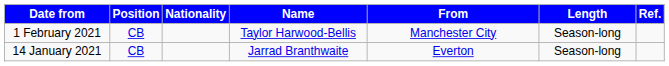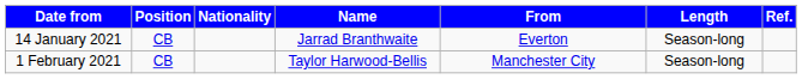 <table class="wikitable"  style="text-align:center; font-size:90%; ">
 <tr>
 <th style="background:#0000FF; color:white; width:120px;">Date from</th>
 <th style="background:#0000FF; color:white; width:50px;">Position</th>
 <th style="background:#0000FF; color:white; width:50px;">Nationality</th>
 <th style="background:#0000FF; color:white; width:160px;">Name</th>
 <th style="background:#0000FF; color:white; width:200px;">From</th>
 <th style="background:#0000FF; color:white; width:110px;">Length</th>
 <th style="background:#0000FF; color:white; width:25px;">Ref.</th>
 </tr>
 <tr>
+<td>14 January 2021</td>
+<td><a href='#'>CB</a></td>
+<td></td>
+<td><a href='#'>Jarrad Branthwaite</a></td>
+<td> <a href='#'>Everton</a></td>
+<td>Season-long</td>
+<td></td>
+</tr>
+<tr>
 <td>1 February 2021</td>
 <td><a href='#'>CB</a></td>
 <td></td>
 <td><a href='#'>Taylor Harwood-Bellis</a></td>
 <td> <a href='#'>Manchester City</a></td>
 <td>Season-long</td>
 <td></td>
 </tr>
-<tr>
-<td>14 January 2021</td>
-<td><a href='#'>CB</a></td>
-<td></td>
-<td><a href='#'>Jarrad Branthwaite</a></td>
-<td> <a href='#'>Everton</a></td>
-<td>Season-long</td>
-<td></td>
-</tr>
 </table>
